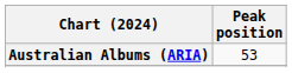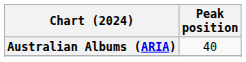 <table class="wikitable sortable plainrowheaders" style="text-align:center">
 <tr>
 <th scope="col">Chart (2024)</th>
 <th scope="col">Peak<br>position</th>
 </tr>
 <tr>
 <th scope="row">Australian Albums (<a href='#'>ARIA</a>)</th>
-<td>53</td>
+<td>40</td>
 </tr>
 <tr>
 </tr>
 <tr>
 </tr>
 <tr>
 </tr>
 <tr>
 </tr>
 <tr>
 </tr>
 <tr>
 </tr>
 <tr>
 </tr>
 <tr>
 </tr>
 <tr>
 </tr>
 <tr>
 </tr>
 <tr>
 </tr>
 <tr>
 </tr>
 <tr>
 </tr>
 <tr>
 </tr>
 <tr>
 </tr>
 <tr>
 </tr>
 </table>
